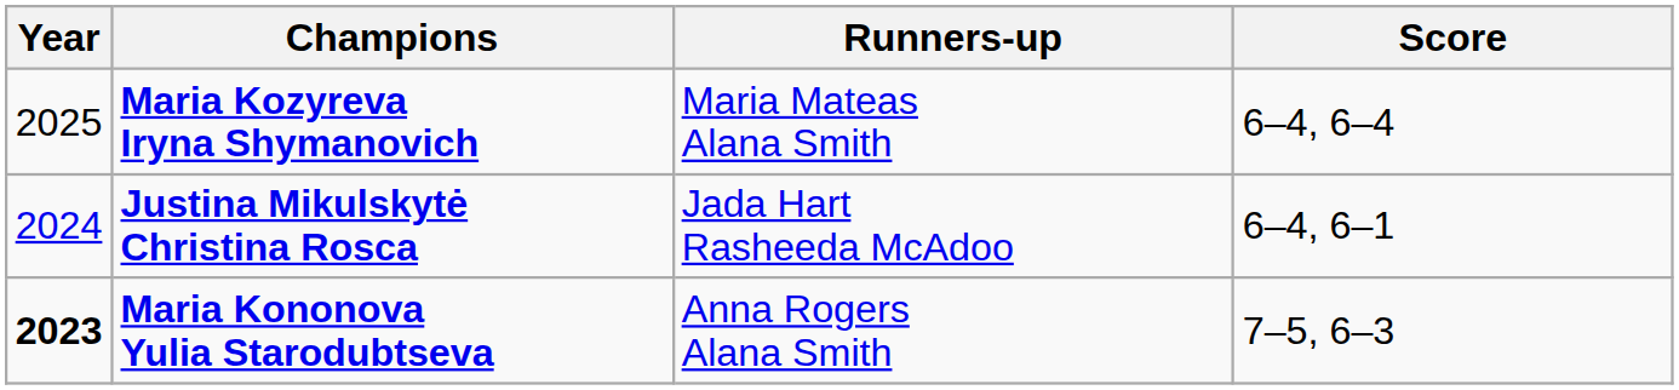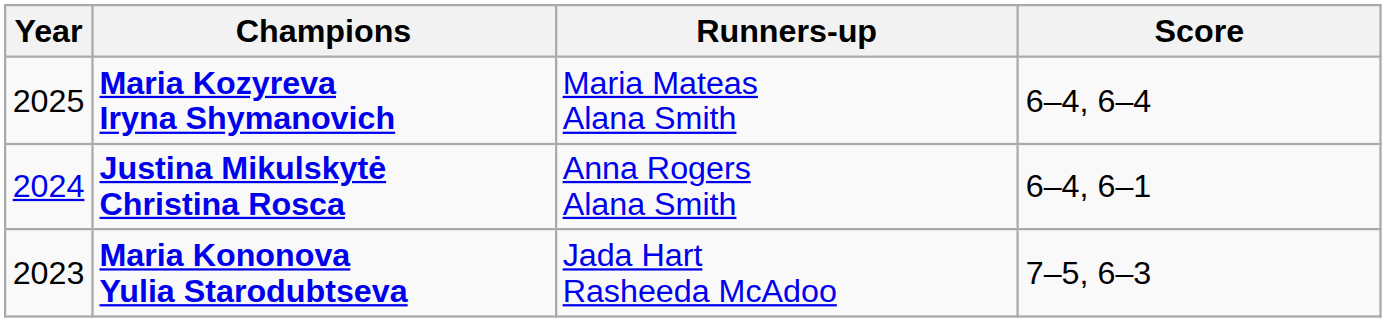 <table class="wikitable" style="font-size:90%">
 <tr>
 <th>Year</th>
 <th width="200">Champions</th>
 <th width="200">Runners-up</th>
 <th width="155">Score</th>
 </tr>
 <tr>
 <td>2025</td>
 <td> <strong><a href='#'>Maria Kozyreva</a></strong> <br>  <strong><a href='#'>Iryna Shymanovich</a></strong></td>
 <td> <a href='#'>Maria Mateas</a> <br>  <a href='#'>Alana Smith</a></td>
 <td>6–4, 6–4</td>
 </tr>
 <tr>
 <td><a href='#'>2024</a></td>
 <td> <strong><a href='#'>Justina Mikulskytė</a></strong> <br>  <strong><a href='#'>Christina Rosca</a></strong></td>
-<td> <a href='#'>Jada Hart</a> <br>  <a href='#'>Rasheeda McAdoo</a></td>
+<td> <a href='#'>Anna Rogers</a> <br>  <a href='#'>Alana Smith</a></td>
 <td>6–4, 6–1</td>
 </tr>
 <tr>
-<td><strong>2023</strong></td>
+<td>2023</td>
 <td> <strong><a href='#'>Maria Kononova</a></strong> <br>  <strong><a href='#'>Yulia Starodubtseva</a></strong></td>
-<td> <a href='#'>Anna Rogers</a> <br>  <a href='#'>Alana Smith</a></td>
+<td> <a href='#'>Jada Hart</a> <br>  <a href='#'>Rasheeda McAdoo</a></td>
 <td>7–5, 6–3</td>
 </tr>
 </table>
